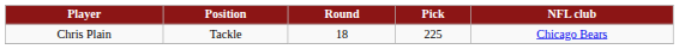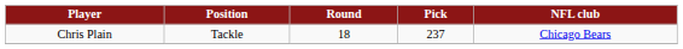 <table class="wikitable" width="70%">
 <tr align="center"  style="background: #8C1515;color:#FFFFFF;">
 <td><strong>Player</strong></td>
 <td><strong>Position</strong></td>
 <td><strong>Round</strong></td>
 <td><strong>Pick</strong></td>
 <td><strong>NFL club</strong></td>
 </tr>
 <tr align="center" bgcolor="">
 <td>Chris Plain</td>
 <td>Tackle</td>
 <td>18</td>
-<td>225</td>
+<td>237</td>
 <td><a href='#'>Chicago Bears</a></td>
 </tr>
 <tr align="center" bgcolor="">
 </tr>
 </table>
